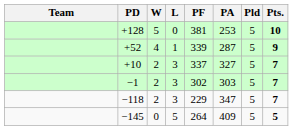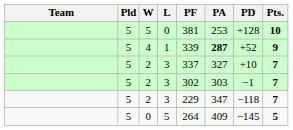 <table class=wikitable style="text-align:center">
 <tr>
 <th width=160>Team</th>
-<th width=35>PD</th>
+<th width=20>Pld</th>
 <th width=20>W</th>
 <th width=20>L</th>
 <th width=35>PF</th>
 <th width=35>PA</th>
-<th width=20>Pld</th>
+<th width=35>PD</th>
 <th width=30>Pts.</th>
 </tr>
 <tr bgcolor=ccffcc>
 <td align=left></td>
-<td>+128</td>
+<td>5</td>
 <td>5</td>
 <td>0</td>
 <td>381</td>
 <td>253</td>
-<td>5</td>
+<td>+128</td>
 <td><strong>10</strong></td>
 </tr>
 <tr bgcolor=ccffcc>
 <td align=left></td>
-<td>+52</td>
+<td>5</td>
 <td>4</td>
 <td>1</td>
 <td>339</td>
-<td>287</td>
-<td>5</td>
+<td><strong>287</strong></td>
+<td>+52</td>
 <td><strong>9</strong></td>
 </tr>
 <tr bgcolor=ccffcc>
 <td align=left></td>
-<td>+10</td>
+<td>5</td>
 <td>2</td>
 <td>3</td>
 <td>337</td>
 <td>327</td>
-<td>5</td>
+<td>+10</td>
 <td><strong>7</strong></td>
 </tr>
 <tr bgcolor=ccffcc>
 <td align=left></td>
-<td>−1</td>
+<td>5</td>
 <td>2</td>
 <td>3</td>
 <td>302</td>
 <td>303</td>
-<td>5</td>
+<td>−1</td>
 <td><strong>7</strong></td>
 </tr>
 <tr bgcolor=>
 <td align=left></td>
-<td>−118</td>
+<td>5</td>
 <td>2</td>
 <td>3</td>
 <td>229</td>
 <td>347</td>
-<td>5</td>
+<td>−118</td>
 <td><strong>7</strong></td>
 </tr>
 <tr bgcolor=>
 <td align=left></td>
-<td>−145</td>
+<td>5</td>
 <td>0</td>
 <td>5</td>
 <td>264</td>
 <td>409</td>
-<td>5</td>
+<td>−145</td>
 <td><strong>5</strong></td>
 </tr>
 </table>
